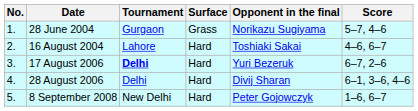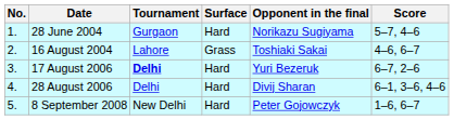 <table class="wikitable">
 <tr>
 <th>No.</th>
 <th>Date</th>
 <th>Tournament</th>
 <th>Surface</th>
 <th>Opponent in the final</th>
 <th>Score</th>
 </tr>
 <tr bgcolor="CFFCFF">
 <td>1.</td>
 <td>28 June 2004</td>
 <td> <a href='#'>Gurgaon</a></td>
-<td>Grass</td>
+<td>Hard</td>
 <td> <a href='#'>Norikazu Sugiyama</a></td>
 <td>5–7, 4–6</td>
 </tr>
 <tr bgcolor="CFFCFF">
 <td>2.</td>
 <td>16 August 2004</td>
 <td> <a href='#'>Lahore</a></td>
-<td>Hard</td>
+<td>Grass</td>
 <td> <a href='#'>Toshiaki Sakai</a></td>
 <td>4–6, 6–7</td>
 </tr>
 <tr bgcolor="CFFCFF">
 <td>3.</td>
 <td>17 August 2006</td>
 <td><strong> <a href='#'>Delhi</a></strong></td>
 <td>Hard</td>
 <td> <a href='#'>Yuri Bezeruk</a></td>
 <td>6–7, 2–6</td>
 </tr>
 <tr bgcolor="CFFCFF">
 <td>4.</td>
 <td>28 August 2006</td>
 <td> <a href='#'>Delhi</a></td>
 <td>Hard</td>
 <td> <a href='#'>Divij Sharan</a></td>
 <td>6–1, 3–6, 4–6</td>
 </tr>
 <tr bgcolor="CFFCFF">
 <td>5.</td>
 <td>8 September 2008</td>
 <td> New Delhi</td>
 <td>Hard</td>
 <td> <a href='#'>Peter Gojowczyk</a></td>
 <td>1–6, 6–7</td>
 </tr>
 </table>
